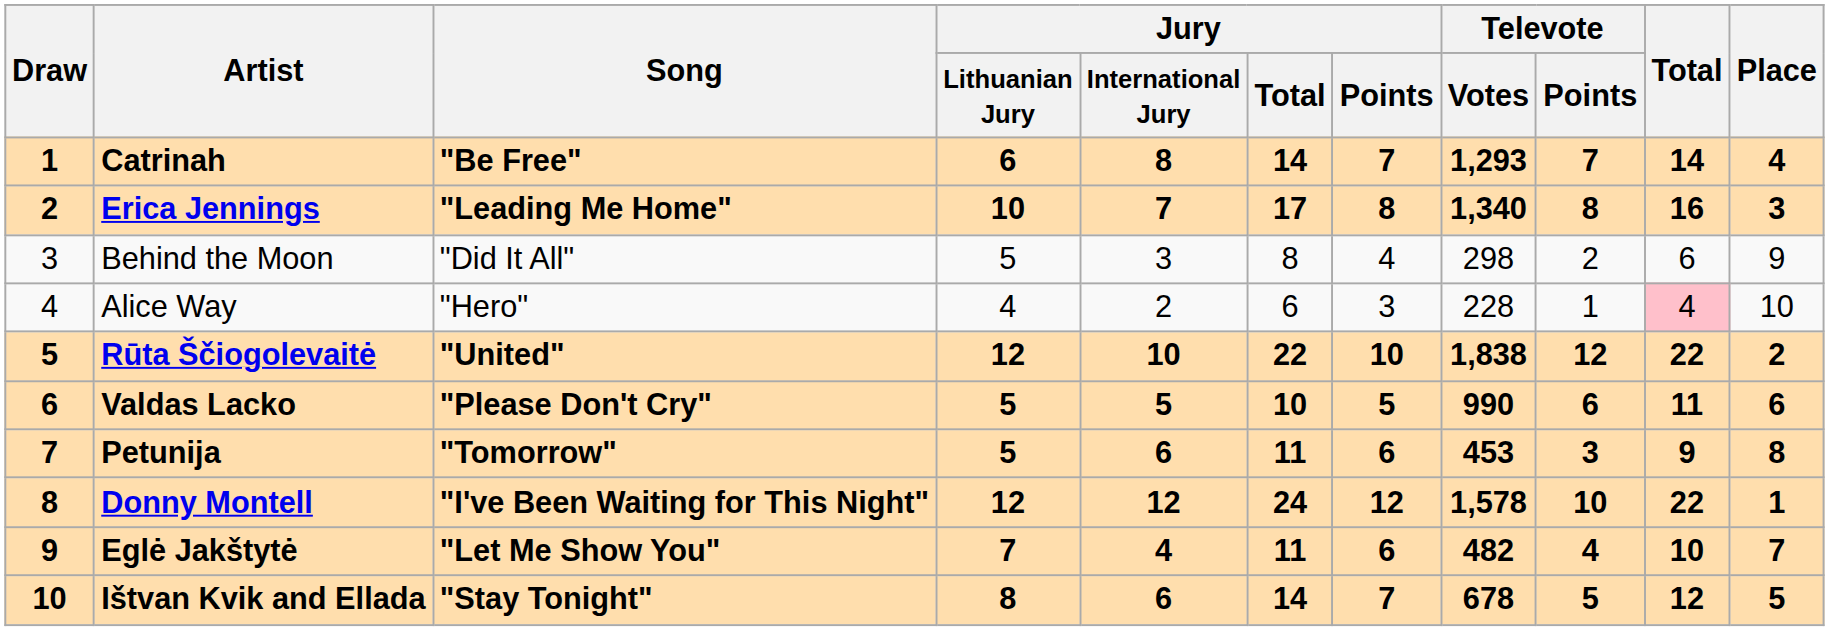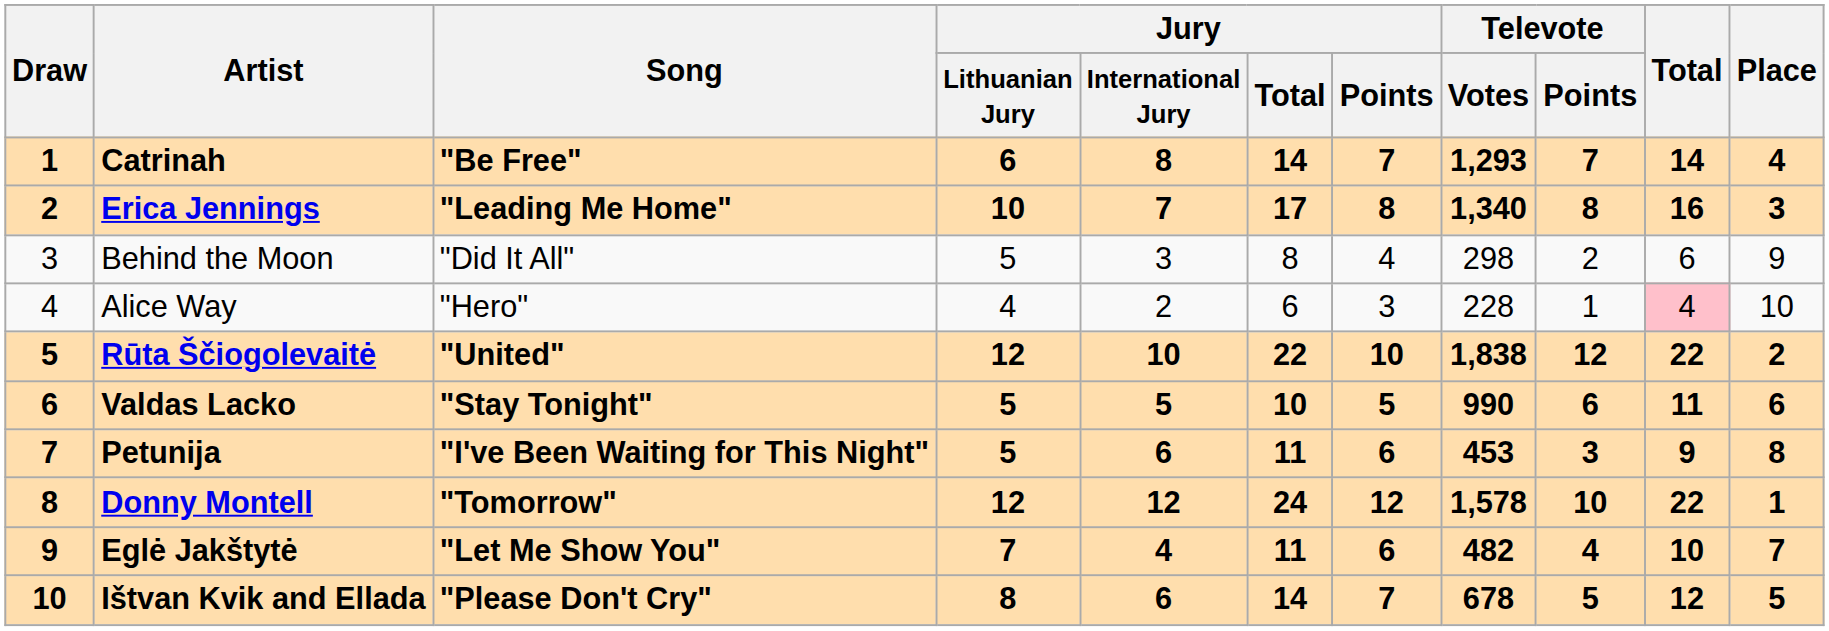 <table class="sortable wikitable" style="margin: 1em auto 1em auto; text-align:center;">
 <tr>
 <th rowspan="2">Draw</th>
 <th rowspan="2">Artist</th>
 <th rowspan="2">Song</th>
 <th colspan="4">Jury</th>
 <th colspan="2">Televote</th>
 <th rowspan="2">Total</th>
 <th rowspan="2">Place</th>
 </tr>
 <tr>
 <th><small>Lithuanian<br>Jury</small></th>
 <th><small>International<br>Jury</small></th>
 <th>Total</th>
 <th>Points</th>
 <th>Votes</th>
 <th>Points</th>
 </tr>
 <tr style="font-weight:bold; background:navajowhite;">
 <td>1</td>
 <td align="left">Catrinah</td>
 <td align="left">"Be Free"</td>
 <td>6</td>
 <td>8</td>
 <td>14</td>
 <td>7</td>
 <td>1,293</td>
 <td>7</td>
 <td>14</td>
 <td>4</td>
 </tr>
 <tr style="font-weight:bold; background:navajowhite;">
 <td>2</td>
 <td align="left"><a href='#'>Erica Jennings</a></td>
 <td align="left">"Leading Me Home"</td>
 <td>10</td>
 <td>7</td>
 <td>17</td>
 <td>8</td>
 <td>1,340</td>
 <td>8</td>
 <td>16</td>
 <td>3</td>
 </tr>
 <tr>
 <td>3</td>
 <td align="left">Behind the Moon</td>
 <td align="left">"Did It All"</td>
 <td>5</td>
 <td>3</td>
 <td>8</td>
 <td>4</td>
 <td>298</td>
 <td>2</td>
 <td>6</td>
 <td>9</td>
 </tr>
 <tr>
 <td>4</td>
 <td align="left">Alice Way</td>
 <td align="left">"Hero"</td>
 <td>4</td>
 <td>2</td>
 <td>6</td>
 <td>3</td>
 <td>228</td>
 <td>1</td>
 <td style="background: pink;">4</td>
 <td>10</td>
 </tr>
 <tr style="font-weight:bold; background:navajowhite;">
 <td>5</td>
 <td align="left"><a href='#'>Rūta Ščiogolevaitė</a></td>
 <td align="left">"United"</td>
 <td>12</td>
 <td>10</td>
 <td>22</td>
 <td>10</td>
 <td>1,838</td>
 <td>12</td>
 <td>22</td>
 <td>2</td>
 </tr>
 <tr style="font-weight:bold; background:navajowhite;">
 <td>6</td>
 <td align="left">Valdas Lacko</td>
-<td align="left">"Please Don't Cry"</td>
+<td align="left">"Stay Tonight"</td>
 <td>5</td>
 <td>5</td>
 <td>10</td>
 <td>5</td>
 <td>990</td>
 <td>6</td>
 <td>11</td>
 <td>6</td>
 </tr>
 <tr style="font-weight:bold; background:navajowhite;">
 <td>7</td>
 <td align="left">Petunija</td>
-<td align="left">"Tomorrow"</td>
+<td align="left">"I've Been Waiting for This Night"</td>
 <td>5</td>
 <td>6</td>
 <td>11</td>
 <td>6</td>
 <td>453</td>
 <td>3</td>
 <td>9</td>
 <td>8</td>
 </tr>
 <tr style="font-weight:bold; background:navajowhite;">
 <td>8</td>
 <td align="left"><a href='#'>Donny Montell</a></td>
-<td align="left">"I've Been Waiting for This Night"</td>
+<td align="left">"Tomorrow"</td>
 <td>12</td>
 <td>12</td>
 <td>24</td>
 <td>12</td>
 <td>1,578</td>
 <td>10</td>
 <td>22</td>
 <td>1</td>
 </tr>
 <tr style="font-weight:bold; background:navajowhite;">
 <td>9</td>
 <td align="left">Eglė Jakštytė</td>
 <td align="left">"Let Me Show You"</td>
 <td>7</td>
 <td>4</td>
 <td>11</td>
 <td>6</td>
 <td>482</td>
 <td>4</td>
 <td>10</td>
 <td>7</td>
 </tr>
 <tr style="font-weight:bold; background:navajowhite;">
 <td>10</td>
 <td align="left">Ištvan Kvik and Ellada</td>
-<td align="left">"Stay Tonight"</td>
+<td align="left">"Please Don't Cry"</td>
 <td>8</td>
 <td>6</td>
 <td>14</td>
 <td>7</td>
 <td>678</td>
 <td>5</td>
 <td>12</td>
 <td>5</td>
 </tr>
 </table>
